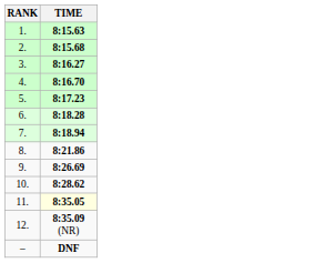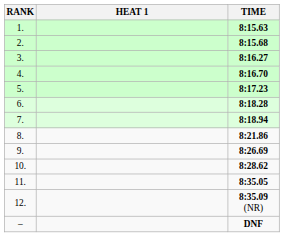 <table class="wikitable" style="border-collapse: collapse; font-size: 90%;">
 <tr>
 <th>RANK</th>
+<th align="center" style="width: 20em">HEAT 1</th>
 <th align="center" style="width: 5em">TIME</th>
 </tr>
 <tr style="background:#ccffcc;">
 <td align="center">1.</td>
+<td></td>
 <td align="center"><strong>8:15.63</strong></td>
 </tr>
 <tr style="background:#ccffcc;">
 <td align="center">2.</td>
+<td></td>
 <td align="center"><strong>8:15.68</strong></td>
 </tr>
 <tr style="background:#ccffcc;">
 <td align="center">3.</td>
+<td></td>
 <td align="center"><strong>8:16.27</strong></td>
 </tr>
 <tr style="background:#ccffcc;">
 <td align="center">4.</td>
+<td></td>
 <td align="center"><strong>8:16.70</strong></td>
 </tr>
 <tr style="background:#ccffcc;">
 <td align="center">5.</td>
+<td></td>
 <td align="center"><strong>8:17.23</strong></td>
 </tr>
 <tr style="background:#ddffdd;">
 <td align="center">6.</td>
+<td></td>
 <td align="center"><strong>8:18.28</strong></td>
 </tr>
 <tr style="background:#ddffdd;">
 <td align="center">7.</td>
+<td></td>
 <td align="center"><strong>8:18.94</strong></td>
 </tr>
 <tr>
 <td align="center">8.</td>
+<td></td>
 <td align="center"><strong>8:21.86</strong></td>
 </tr>
 <tr>
 <td align="center">9.</td>
+<td></td>
 <td align="center"><strong>8:26.69</strong></td>
 </tr>
 <tr>
 <td align="center">10.</td>
+<td></td>
 <td align="center"><strong>8:28.62</strong></td>
 </tr>
 <tr>
 <td align="center">11.</td>
-<td align="center" style="background: lightyellow;"><strong>8:35.05</strong></td>
+<td></td>
+<td align="center"><strong>8:35.05</strong></td>
 </tr>
 <tr>
 <td align="center">12.</td>
+<td></td>
 <td align="center"><strong>8:35.09</strong> (NR)</td>
 </tr>
 <tr>
 <td align="center">–</td>
+<td></td>
 <td align="center"><strong>DNF</strong></td>
 </tr>
 </table>
